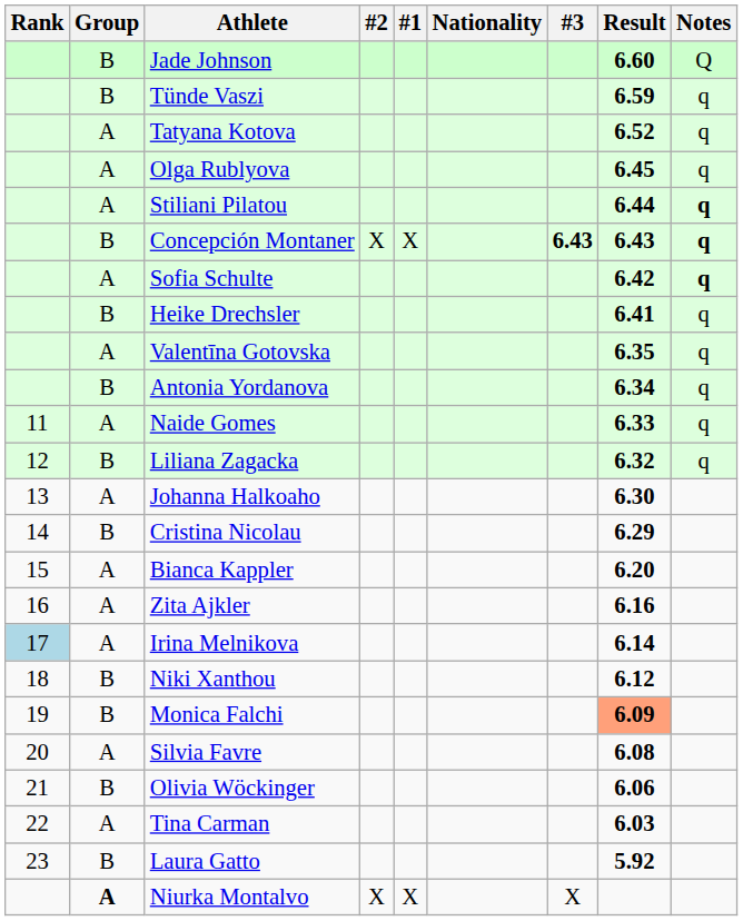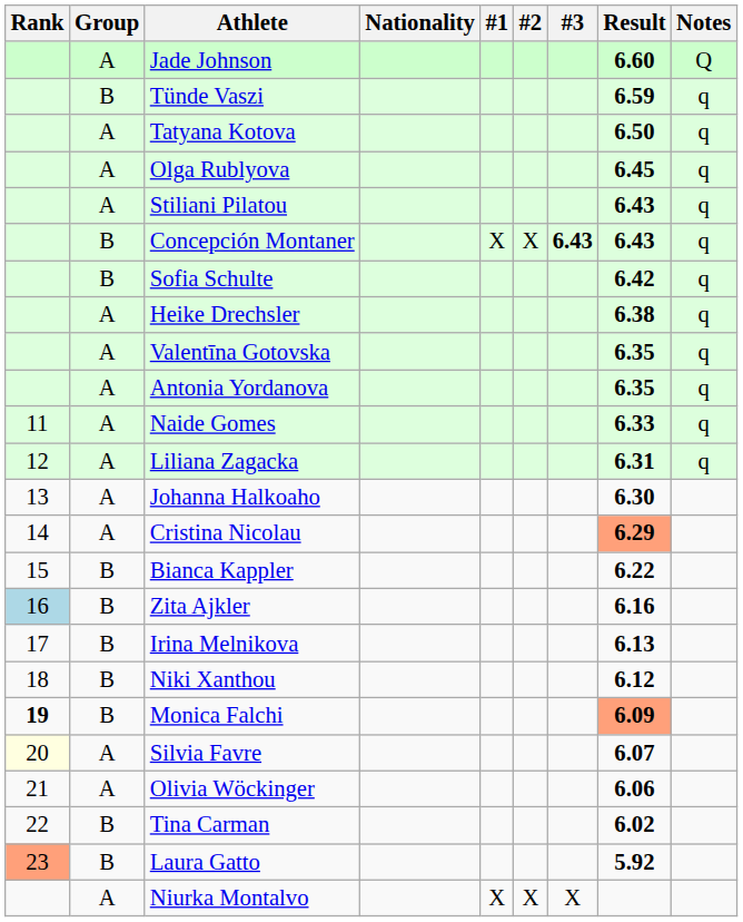 <table class="wikitable sortable" style="text-align:center">
 <tr>
 <th>Rank</th>
 <th>Group</th>
 <th>Athlete</th>
+<th>Nationality</th>
+<th>#1</th>
 <th>#2</th>
-<th>#1</th>
-<th>Nationality</th>
 <th>#3</th>
 <th>Result</th>
 <th>Notes</th>
 </tr>
 <tr bgcolor=ccffcc>
 <td></td>
-<td>B</td>
+<td>A</td>
 <td align="left"><a href='#'>Jade Johnson</a></td>
+<td align=left></td>
 <td></td>
 <td></td>
-<td align=left></td>
 <td></td>
 <td><strong>6.60</strong></td>
 <td>Q</td>
 </tr>
 <tr bgcolor=ddffdd>
 <td></td>
 <td>B</td>
 <td align="left"><a href='#'>Tünde Vaszi</a></td>
+<td align=left></td>
 <td></td>
 <td></td>
-<td align=left></td>
 <td></td>
 <td><strong>6.59</strong></td>
 <td>q</td>
 </tr>
 <tr bgcolor=ddffdd>
 <td></td>
 <td>A</td>
 <td align="left"><a href='#'>Tatyana Kotova</a></td>
+<td align=left></td>
 <td></td>
 <td></td>
-<td align=left></td>
 <td></td>
-<td><strong>6.52</strong></td>
+<td><strong>6.50</strong></td>
 <td>q</td>
 </tr>
 <tr bgcolor=ddffdd>
 <td></td>
 <td>A</td>
 <td align="left"><a href='#'>Olga Rublyova</a></td>
+<td align=left></td>
 <td></td>
 <td></td>
-<td align=left></td>
 <td></td>
 <td><strong>6.45</strong></td>
 <td>q</td>
 </tr>
 <tr bgcolor=ddffdd>
 <td></td>
 <td>A</td>
 <td align="left"><a href='#'>Stiliani Pilatou</a></td>
+<td align=left></td>
 <td></td>
 <td></td>
-<td align=left></td>
 <td></td>
-<td><strong>6.44</strong></td>
-<td><strong>q</strong></td>
+<td><strong>6.43</strong></td>
+<td>q</td>
 </tr>
 <tr bgcolor=ddffdd>
 <td></td>
 <td>B</td>
 <td align="left"><a href='#'>Concepción Montaner</a></td>
+<td align=left></td>
 <td>X</td>
 <td>X</td>
-<td align=left></td>
 <td><strong>6.43</strong></td>
 <td><strong>6.43</strong></td>
-<td><strong>q</strong></td>
+<td>q</td>
+</tr>
+<tr bgcolor=ddffdd>
+<td></td>
+<td>B</td>
+<td align="left"><a href='#'>Sofia Schulte</a></td>
+<td align=left></td>
+<td></td>
+<td></td>
+<td></td>
+<td><strong>6.42</strong></td>
+<td>q</td>
 </tr>
 <tr bgcolor=ddffdd>
 <td></td>
 <td>A</td>
-<td align="left"><a href='#'>Sofia Schulte</a></td>
+<td align="left"><a href='#'>Heike Drechsler</a></td>
+<td align=left></td>
 <td></td>
 <td></td>
-<td align=left></td>
 <td></td>
-<td><strong>6.42</strong></td>
-<td><strong>q</strong></td>
-</tr>
-<tr bgcolor=ddffdd>
-<td></td>
-<td>B</td>
-<td align="left"><a href='#'>Heike Drechsler</a></td>
-<td></td>
-<td></td>
-<td align=left></td>
-<td></td>
-<td><strong>6.41</strong></td>
+<td><strong>6.38</strong></td>
 <td>q</td>
 </tr>
 <tr bgcolor=ddffdd>
 <td></td>
 <td>A</td>
 <td align="left"><a href='#'>Valentīna Gotovska</a></td>
+<td align=left></td>
 <td></td>
 <td></td>
-<td align=left></td>
 <td></td>
 <td><strong>6.35</strong></td>
 <td>q</td>
 </tr>
 <tr bgcolor=ddffdd>
 <td></td>
-<td>B</td>
+<td>A</td>
 <td align="left"><a href='#'>Antonia Yordanova</a></td>
+<td align=left></td>
 <td></td>
 <td></td>
-<td align=left></td>
 <td></td>
-<td><strong>6.34</strong></td>
+<td><strong>6.35</strong></td>
 <td>q</td>
 </tr>
 <tr bgcolor=ddffdd>
 <td>11</td>
 <td>A</td>
 <td align="left"><a href='#'>Naide Gomes</a></td>
+<td align=left></td>
 <td></td>
 <td></td>
-<td align=left></td>
 <td></td>
 <td><strong>6.33</strong></td>
 <td>q</td>
 </tr>
 <tr bgcolor=ddffdd>
 <td>12</td>
-<td>B</td>
+<td>A</td>
 <td align="left"><a href='#'>Liliana Zagacka</a></td>
+<td align=left></td>
 <td></td>
 <td></td>
-<td align=left></td>
 <td></td>
-<td><strong>6.32</strong></td>
+<td><strong>6.31</strong></td>
 <td>q</td>
 </tr>
 <tr>
 <td>13</td>
 <td>A</td>
 <td align="left"><a href='#'>Johanna Halkoaho</a></td>
+<td align=left></td>
 <td></td>
 <td></td>
-<td align=left></td>
 <td></td>
 <td><strong>6.30</strong></td>
 <td></td>
 </tr>
 <tr>
 <td>14</td>
-<td>B</td>
+<td>A</td>
 <td align="left"><a href='#'>Cristina Nicolau</a></td>
+<td align=left></td>
 <td></td>
 <td></td>
-<td align=left></td>
 <td></td>
-<td><strong>6.29</strong></td>
+<td style="background: lightsalmon;"><strong>6.29</strong></td>
 <td></td>
 </tr>
 <tr>
 <td>15</td>
-<td>A</td>
+<td>B</td>
 <td align="left"><a href='#'>Bianca Kappler</a></td>
+<td align=left></td>
 <td></td>
 <td></td>
-<td align=left></td>
 <td></td>
-<td><strong>6.20</strong></td>
+<td><strong>6.22</strong></td>
 <td></td>
 </tr>
 <tr>
-<td>16</td>
-<td>A</td>
+<td style="background: lightblue;">16</td>
+<td>B</td>
 <td align="left"><a href='#'>Zita Ajkler</a></td>
+<td align=left></td>
 <td></td>
 <td></td>
-<td align=left></td>
 <td></td>
 <td><strong>6.16</strong></td>
 <td></td>
 </tr>
 <tr>
-<td style="background: lightblue;">17</td>
-<td>A</td>
+<td>17</td>
+<td>B</td>
 <td align="left"><a href='#'>Irina Melnikova</a></td>
+<td align=left></td>
 <td></td>
 <td></td>
-<td align=left></td>
 <td></td>
-<td><strong>6.14</strong></td>
+<td><strong>6.13</strong></td>
 <td></td>
 </tr>
 <tr>
 <td>18</td>
 <td>B</td>
 <td align="left"><a href='#'>Niki Xanthou</a></td>
+<td align=left></td>
 <td></td>
 <td></td>
-<td align=left></td>
 <td></td>
 <td><strong>6.12</strong></td>
 <td></td>
 </tr>
 <tr>
-<td>19</td>
+<td><strong>19</strong></td>
 <td>B</td>
 <td align="left"><a href='#'>Monica Falchi</a></td>
+<td align=left></td>
 <td></td>
 <td></td>
-<td align=left></td>
 <td></td>
 <td style="background: lightsalmon;"><strong>6.09</strong></td>
 <td></td>
 </tr>
 <tr>
-<td>20</td>
+<td style="background: lightyellow;">20</td>
 <td>A</td>
 <td align="left"><a href='#'>Silvia Favre</a></td>
+<td align=left></td>
 <td></td>
 <td></td>
-<td align=left></td>
 <td></td>
-<td><strong>6.08</strong></td>
+<td><strong>6.07</strong></td>
 <td></td>
 </tr>
 <tr>
 <td>21</td>
-<td>B</td>
+<td>A</td>
 <td align="left"><a href='#'>Olivia Wöckinger</a></td>
+<td align=left></td>
 <td></td>
 <td></td>
-<td align=left></td>
 <td></td>
 <td><strong>6.06</strong></td>
 <td></td>
 </tr>
 <tr>
 <td>22</td>
-<td>A</td>
+<td>B</td>
 <td align="left"><a href='#'>Tina Carman</a></td>
+<td align=left></td>
 <td></td>
 <td></td>
-<td align=left></td>
 <td></td>
-<td><strong>6.03</strong></td>
+<td><strong>6.02</strong></td>
 <td></td>
 </tr>
 <tr>
-<td>23</td>
+<td style="background: lightsalmon;">23</td>
 <td>B</td>
 <td align="left"><a href='#'>Laura Gatto</a></td>
+<td align=left></td>
 <td></td>
 <td></td>
-<td align=left></td>
 <td></td>
 <td><strong>5.92</strong></td>
 <td></td>
 </tr>
 <tr>
 <td></td>
-<td><strong>A</strong></td>
+<td>A</td>
 <td align="left"><a href='#'>Niurka Montalvo</a></td>
+<td align=left></td>
 <td>X</td>
 <td>X</td>
-<td align=left></td>
 <td>X</td>
 <td><strong></strong></td>
 <td></td>
 </tr>
 </table>
